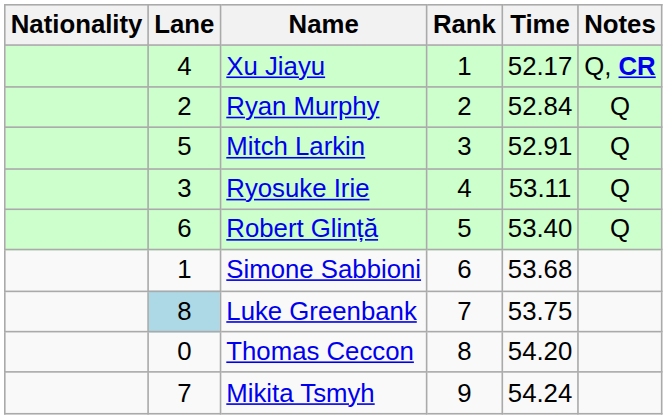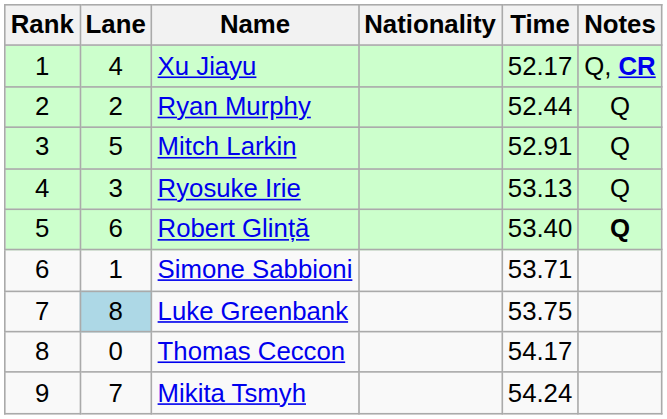 <table class="wikitable sortable" style="text-align:center">
 <tr>
-<th>Nationality</th>
+<th>Rank</th>
 <th>Lane</th>
 <th>Name</th>
-<th>Rank</th>
+<th>Nationality</th>
 <th>Time</th>
 <th>Notes</th>
 </tr>
 <tr bgcolor=ccffcc>
-<td align=left></td>
+<td>1</td>
 <td>4</td>
 <td align=left><a href='#'>Xu Jiayu</a></td>
-<td>1</td>
+<td align=left></td>
 <td>52.17</td>
 <td>Q, <strong><a href='#'>CR</a></strong></td>
 </tr>
 <tr bgcolor=ccffcc>
-<td align=left></td>
+<td>2</td>
 <td>2</td>
 <td align=left><a href='#'>Ryan Murphy</a></td>
-<td>2</td>
-<td>52.84</td>
+<td align=left></td>
+<td>52.44</td>
 <td>Q</td>
 </tr>
 <tr bgcolor=ccffcc>
-<td align=left></td>
+<td>3</td>
 <td>5</td>
 <td align=left><a href='#'>Mitch Larkin</a></td>
-<td>3</td>
+<td align=left></td>
 <td>52.91</td>
 <td>Q</td>
 </tr>
 <tr bgcolor=ccffcc>
-<td align=left></td>
+<td>4</td>
 <td>3</td>
 <td align=left><a href='#'>Ryosuke Irie</a></td>
-<td>4</td>
-<td>53.11</td>
+<td align=left></td>
+<td>53.13</td>
 <td>Q</td>
 </tr>
 <tr bgcolor=ccffcc>
-<td align=left></td>
+<td>5</td>
 <td>6</td>
 <td align=left><a href='#'>Robert Glință</a></td>
-<td>5</td>
+<td align=left></td>
 <td>53.40</td>
-<td>Q</td>
+<td><strong>Q</strong></td>
 </tr>
 <tr>
-<td align=left></td>
+<td>6</td>
 <td>1</td>
 <td align=left><a href='#'>Simone Sabbioni</a></td>
-<td>6</td>
-<td>53.68</td>
+<td align=left></td>
+<td>53.71</td>
 <td></td>
 </tr>
 <tr>
-<td align=left></td>
+<td>7</td>
 <td style="background: lightblue;">8</td>
 <td align=left><a href='#'>Luke Greenbank</a></td>
-<td>7</td>
+<td align=left></td>
 <td>53.75</td>
 <td></td>
 </tr>
 <tr>
-<td align=left></td>
+<td>8</td>
 <td>0</td>
 <td align=left><a href='#'>Thomas Ceccon</a></td>
-<td>8</td>
-<td>54.20</td>
+<td align=left></td>
+<td>54.17</td>
 <td></td>
 </tr>
 <tr>
-<td align=left></td>
+<td>9</td>
 <td>7</td>
 <td align=left><a href='#'>Mikita Tsmyh</a></td>
-<td>9</td>
+<td align=left></td>
 <td>54.24</td>
 <td></td>
 </tr>
 </table>
